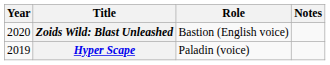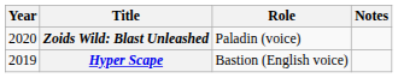 <table class="wikitable plainrowheaders sortable">
 <tr>
 <th scope="col">Year</th>
 <th scope="col">Title</th>
 <th scope="col">Role</th>
 <th scope="col" class="unsortable">Notes</th>
 </tr>
 <tr>
 <td>2020</td>
 <th scope="row"><em>Zoids Wild: Blast Unleashed</em></th>
-<td>Bastion (English voice)</td>
+<td>Paladin (voice)</td>
 <td></td>
 </tr>
 <tr>
 <td>2019</td>
 <th scope="row"><em><a href='#'>Hyper Scape</a></em></th>
-<td>Paladin (voice)</td>
+<td>Bastion (English voice)</td>
 <td></td>
 </tr>
 </table>
